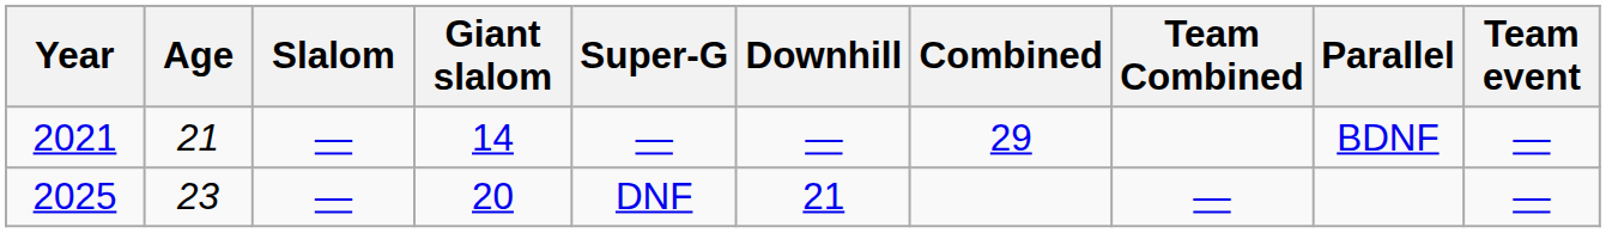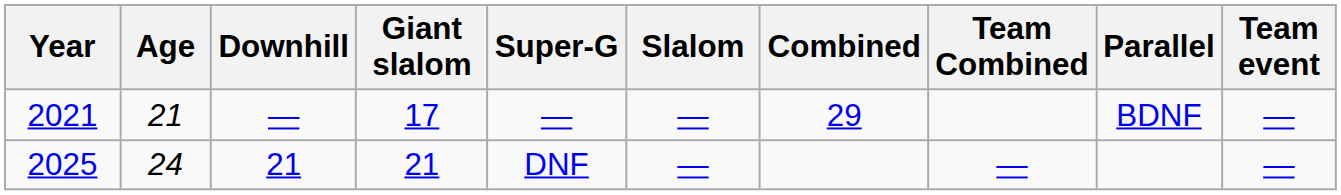 <table class=wikitable style="text-align:center">
 <tr>
 <th>  Year  </th>
 <th> Age </th>
-<th> Slalom </th>
+<th>Downhill</th>
 <th> Giant <br> slalom </th>
 <th>Super-G</th>
-<th>Downhill</th>
+<th> Slalom </th>
 <th>Combined</th>
 <th>Team<br>Combined</th>
 <th>Parallel</th>
 <th>Team<br> event </th>
 </tr>
 <tr>
 <td><a href='#'>2021</a></td>
 <td><em>21</em></td>
 <td><a href='#'>—</a></td>
-<td><a href='#'>14</a></td>
+<td><a href='#'>17</a></td>
 <td><a href='#'>—</a></td>
 <td><a href='#'>—</a></td>
 <td><a href='#'>29</a></td>
 <td></td>
 <td><a href='#'>BDNF</a></td>
 <td><a href='#'>—</a></td>
 </tr>
 <tr>
 <td><a href='#'>2025</a></td>
-<td><em>23</em></td>
+<td><em>24</em></td>
+<td><a href='#'>21</a></td>
+<td><a href='#'>21</a></td>
+<td><a href='#'>DNF</a></td>
 <td><a href='#'>—</a></td>
-<td><a href='#'>20</a></td>
-<td><a href='#'>DNF</a></td>
-<td><a href='#'>21</a></td>
 <td></td>
 <td><a href='#'>—</a></td>
 <td></td>
 <td><a href='#'>—</a></td>
 </tr>
 </table>
